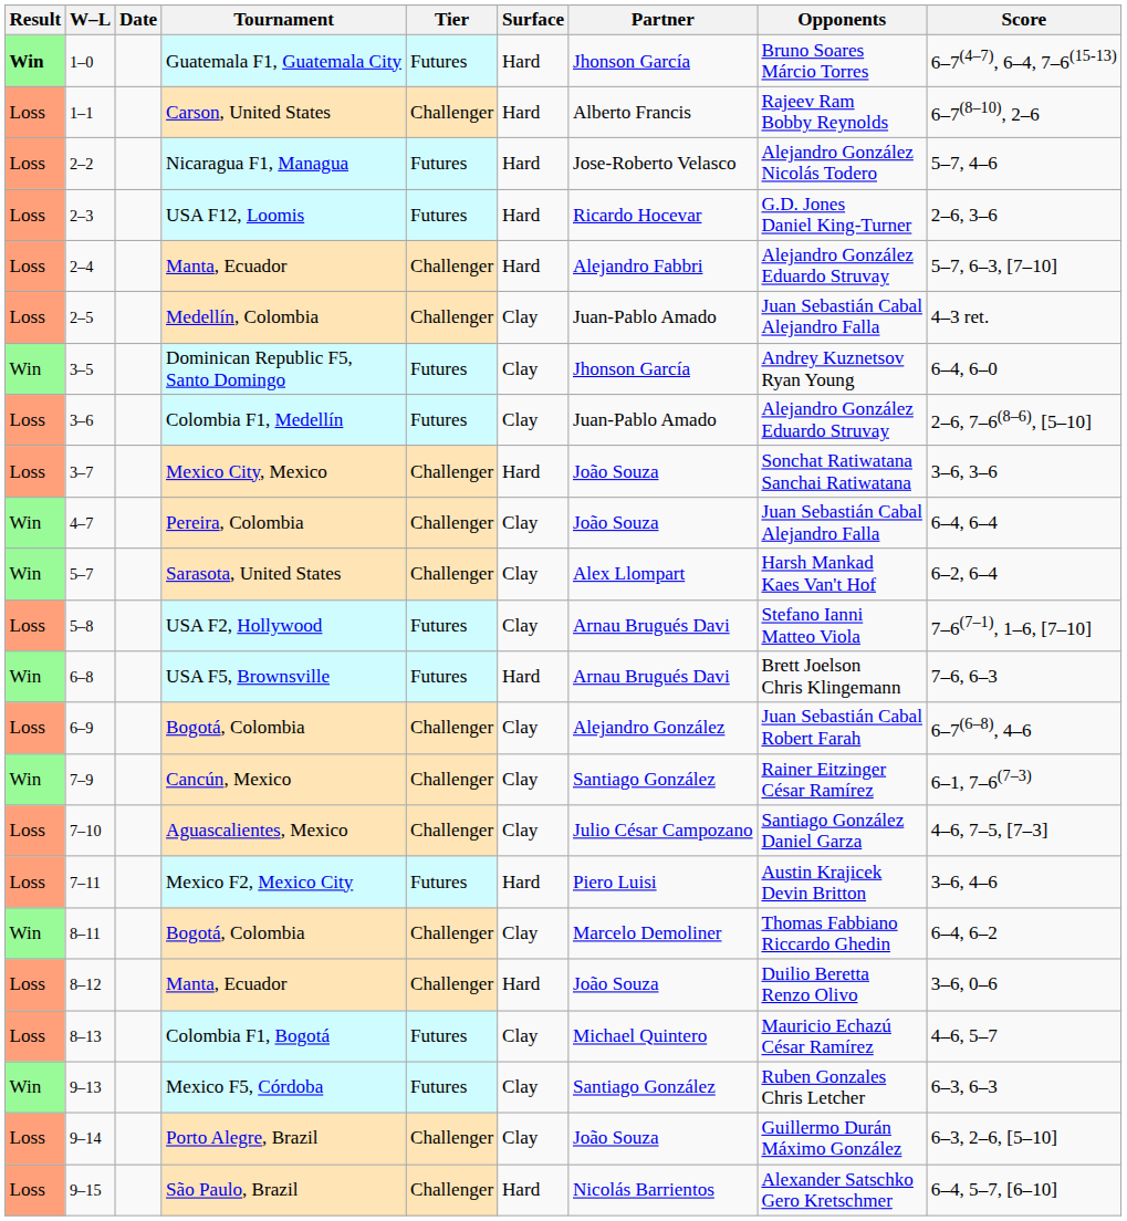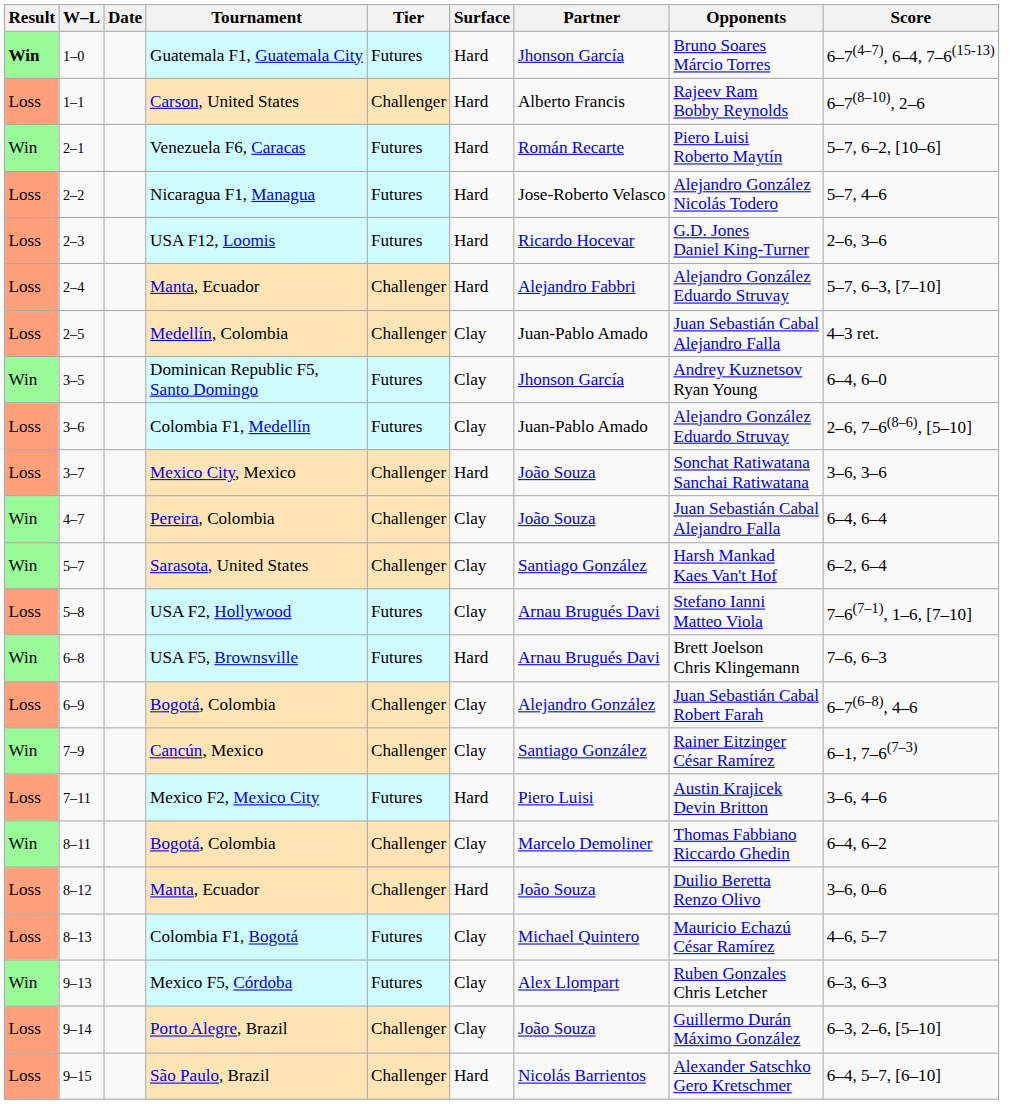 <table class="sortable wikitable">
 <tr>
 <th>Result</th>
 <th class=unsortable>W–L</th>
 <th>Date</th>
 <th>Tournament</th>
 <th>Tier</th>
 <th>Surface</th>
 <th>Partner</th>
 <th>Opponents</th>
 <th class=unsortable>Score</th>
 </tr>
 <tr>
 <td bgcolor=98FB98><strong>Win</strong></td>
 <td><small>1–0</small></td>
 <td></td>
 <td style=background:#cffcff>Guatemala F1, <a href='#'>Guatemala City</a></td>
 <td style=background:#cffcff>Futures</td>
 <td>Hard</td>
 <td> <a href='#'>Jhonson García</a></td>
 <td> <a href='#'>Bruno Soares</a> <br>  <a href='#'>Márcio Torres</a></td>
 <td>6–7<sup>(4–7)</sup>, 6–4, 7–6<sup>(15-13)</sup></td>
 </tr>
 <tr>
 <td bgcolor=FFA07A>Loss</td>
 <td><small>1–1</small></td>
 <td></td>
 <td style="background:moccasin;"><a href='#'>Carson</a>, United States</td>
 <td style="background:moccasin;">Challenger</td>
 <td>Hard</td>
 <td> Alberto Francis</td>
 <td> <a href='#'>Rajeev Ram</a> <br>  <a href='#'>Bobby Reynolds</a></td>
 <td>6–7<sup>(8–10)</sup>, 2–6</td>
+</tr>
+<tr>
+<td bgcolor=98FB98>Win</td>
+<td><small>2–1</small></td>
+<td></td>
+<td style=background:#cffcff>Venezuela F6, <a href='#'>Caracas</a></td>
+<td style=background:#cffcff>Futures</td>
+<td>Hard</td>
+<td> <a href='#'>Román Recarte</a></td>
+<td> <a href='#'>Piero Luisi</a> <br>  <a href='#'>Roberto Maytín</a></td>
+<td>5–7, 6–2, [10–6]</td>
 </tr>
 <tr>
 <td bgcolor=FFA07A>Loss</td>
 <td><small>2–2</small></td>
 <td></td>
 <td style=background:#cffcff>Nicaragua F1, <a href='#'>Managua</a></td>
 <td style=background:#cffcff>Futures</td>
 <td>Hard</td>
 <td> Jose-Roberto Velasco</td>
 <td> <a href='#'>Alejandro González</a> <br>  <a href='#'>Nicolás Todero</a></td>
 <td>5–7, 4–6</td>
 </tr>
 <tr>
 <td bgcolor=FFA07A>Loss</td>
 <td><small>2–3</small></td>
 <td></td>
 <td style=background:#cffcff>USA F12, <a href='#'>Loomis</a></td>
 <td style=background:#cffcff>Futures</td>
 <td>Hard</td>
 <td> <a href='#'>Ricardo Hocevar</a></td>
 <td> <a href='#'>G.D. Jones</a> <br>  <a href='#'>Daniel King-Turner</a></td>
 <td>2–6, 3–6</td>
 </tr>
 <tr>
 <td bgcolor=FFA07A>Loss</td>
 <td><small>2–4</small></td>
 <td></td>
 <td style="background:moccasin;"><a href='#'>Manta</a>, Ecuador</td>
 <td style="background:moccasin;">Challenger</td>
 <td>Hard</td>
 <td> <a href='#'>Alejandro Fabbri</a></td>
 <td> <a href='#'>Alejandro González</a> <br>  <a href='#'>Eduardo Struvay</a></td>
 <td>5–7, 6–3, [7–10]</td>
 </tr>
 <tr>
 <td bgcolor=FFA07A>Loss</td>
 <td><small>2–5</small></td>
 <td></td>
 <td style="background:moccasin;"><a href='#'>Medellín</a>, Colombia</td>
 <td style="background:moccasin;">Challenger</td>
 <td>Clay</td>
 <td> Juan-Pablo Amado</td>
 <td> <a href='#'>Juan Sebastián Cabal</a> <br>  <a href='#'>Alejandro Falla</a></td>
 <td>4–3 ret.</td>
 </tr>
 <tr>
 <td bgcolor=98FB98>Win</td>
 <td><small>3–5</small></td>
 <td></td>
 <td style=background:#cffcff>Dominican Republic F5, <br> <a href='#'>Santo Domingo</a></td>
 <td style=background:#cffcff>Futures</td>
 <td>Clay</td>
 <td> <a href='#'>Jhonson García</a></td>
 <td> <a href='#'>Andrey Kuznetsov</a> <br>  Ryan Young</td>
 <td>6–4, 6–0</td>
 </tr>
 <tr>
 <td bgcolor=FFA07A>Loss</td>
 <td><small>3–6</small></td>
 <td></td>
 <td style=background:#cffcff>Colombia F1, <a href='#'>Medellín</a></td>
 <td style=background:#cffcff>Futures</td>
 <td>Clay</td>
 <td> Juan-Pablo Amado</td>
 <td> <a href='#'>Alejandro González</a> <br>  <a href='#'>Eduardo Struvay</a></td>
 <td>2–6, 7–6<sup>(8–6)</sup>, [5–10]</td>
 </tr>
 <tr>
 <td bgcolor=FFA07A>Loss</td>
 <td><small>3–7</small></td>
 <td></td>
 <td style="background:moccasin;"><a href='#'>Mexico City</a>, Mexico</td>
 <td style="background:moccasin;">Challenger</td>
 <td>Hard</td>
 <td> <a href='#'>João Souza</a></td>
 <td> <a href='#'>Sonchat Ratiwatana</a> <br>  <a href='#'>Sanchai Ratiwatana</a></td>
 <td>3–6, 3–6</td>
 </tr>
 <tr>
 <td bgcolor=98FB98>Win</td>
 <td><small>4–7</small></td>
 <td></td>
 <td style="background:moccasin;"><a href='#'>Pereira</a>, Colombia</td>
 <td style="background:moccasin;">Challenger</td>
 <td>Clay</td>
 <td> <a href='#'>João Souza</a></td>
 <td> <a href='#'>Juan Sebastián Cabal</a> <br>  <a href='#'>Alejandro Falla</a></td>
 <td>6–4, 6–4</td>
 </tr>
 <tr>
 <td bgcolor=98FB98>Win</td>
 <td><small>5–7</small></td>
 <td></td>
 <td style="background:moccasin;"><a href='#'>Sarasota</a>, United States</td>
 <td style="background:moccasin;">Challenger</td>
 <td>Clay</td>
-<td> <a href='#'>Alex Llompart</a></td>
+<td> <a href='#'>Santiago González</a></td>
 <td> <a href='#'>Harsh Mankad</a> <br>  <a href='#'>Kaes Van't Hof</a></td>
 <td>6–2, 6–4</td>
 </tr>
 <tr>
 <td bgcolor=FFA07A>Loss</td>
 <td><small>5–8</small></td>
 <td></td>
 <td style=background:#cffcff>USA F2, <a href='#'>Hollywood</a></td>
 <td style=background:#cffcff>Futures</td>
 <td>Clay</td>
 <td> <a href='#'>Arnau Brugués Davi</a></td>
 <td> <a href='#'>Stefano Ianni</a> <br>  <a href='#'>Matteo Viola</a></td>
 <td>7–6<sup>(7–1)</sup>, 1–6, [7–10]</td>
 </tr>
 <tr>
 <td bgcolor=98FB98>Win</td>
 <td><small>6–8</small></td>
 <td></td>
 <td style=background:#cffcff>USA F5, <a href='#'>Brownsville</a></td>
 <td style=background:#cffcff>Futures</td>
 <td>Hard</td>
 <td> <a href='#'>Arnau Brugués Davi</a></td>
 <td> Brett Joelson <br>  Chris Klingemann</td>
 <td>7–6, 6–3</td>
 </tr>
 <tr>
 <td bgcolor=FFA07A>Loss</td>
 <td><small>6–9</small></td>
 <td></td>
 <td style="background:moccasin;"><a href='#'>Bogotá</a>, Colombia</td>
 <td style="background:moccasin;">Challenger</td>
 <td>Clay</td>
 <td> <a href='#'>Alejandro González</a></td>
 <td> <a href='#'>Juan Sebastián Cabal</a> <br>  <a href='#'>Robert Farah</a></td>
 <td>6–7<sup>(6–8)</sup>, 4–6</td>
 </tr>
 <tr>
 <td bgcolor=98FB98>Win</td>
 <td><small>7–9</small></td>
 <td></td>
 <td style="background:moccasin;"><a href='#'>Cancún</a>, Mexico</td>
 <td style="background:moccasin;">Challenger</td>
 <td>Clay</td>
 <td> <a href='#'>Santiago González</a></td>
 <td> <a href='#'>Rainer Eitzinger</a> <br>  <a href='#'>César Ramírez</a></td>
 <td>6–1, 7–6<sup>(7–3)</sup></td>
-</tr>
-<tr>
-<td bgcolor=FFA07A>Loss</td>
-<td><small>7–10</small></td>
-<td></td>
-<td style="background:moccasin;"><a href='#'>Aguascalientes</a>, Mexico</td>
-<td style="background:moccasin;">Challenger</td>
-<td>Clay</td>
-<td> <a href='#'>Julio César Campozano</a></td>
-<td> <a href='#'>Santiago González</a> <br>  <a href='#'>Daniel Garza</a></td>
-<td>4–6, 7–5, [7–3]</td>
 </tr>
 <tr>
 <td bgcolor=FFA07A>Loss</td>
 <td><small>7–11</small></td>
 <td></td>
 <td style=background:#cffcff>Mexico F2, <a href='#'>Mexico City</a></td>
 <td style=background:#cffcff>Futures</td>
 <td>Hard</td>
 <td> <a href='#'>Piero Luisi</a></td>
 <td> <a href='#'>Austin Krajicek</a> <br>  <a href='#'>Devin Britton</a></td>
 <td>3–6, 4–6</td>
 </tr>
 <tr>
 <td bgcolor=98FB98>Win</td>
 <td><small>8–11</small></td>
 <td></td>
 <td style="background:moccasin;"><a href='#'>Bogotá</a>, Colombia</td>
 <td style="background:moccasin;">Challenger</td>
 <td>Clay</td>
 <td> <a href='#'>Marcelo Demoliner</a></td>
 <td> <a href='#'>Thomas Fabbiano</a> <br>  <a href='#'>Riccardo Ghedin</a></td>
 <td>6–4, 6–2</td>
 </tr>
 <tr>
 <td bgcolor=FFA07A>Loss</td>
 <td><small>8–12</small></td>
 <td></td>
 <td style="background:moccasin;"><a href='#'>Manta</a>, Ecuador</td>
 <td style="background:moccasin;">Challenger</td>
 <td>Hard</td>
 <td> <a href='#'>João Souza</a></td>
 <td> <a href='#'>Duilio Beretta</a> <br>  <a href='#'>Renzo Olivo</a></td>
 <td>3–6, 0–6</td>
 </tr>
 <tr>
 <td bgcolor=FFA07A>Loss</td>
 <td><small>8–13</small></td>
 <td></td>
 <td style=background:#cffcff>Colombia F1, <a href='#'>Bogotá</a></td>
 <td style=background:#cffcff>Futures</td>
 <td>Clay</td>
 <td> <a href='#'>Michael Quintero</a></td>
 <td> <a href='#'>Mauricio Echazú</a> <br>  <a href='#'>César Ramírez</a></td>
 <td>4–6, 5–7</td>
 </tr>
 <tr>
 <td bgcolor=98FB98>Win</td>
 <td><small>9–13</small></td>
 <td></td>
 <td style=background:#cffcff>Mexico F5, <a href='#'>Córdoba</a></td>
 <td style=background:#cffcff>Futures</td>
 <td>Clay</td>
-<td> <a href='#'>Santiago González</a></td>
+<td> <a href='#'>Alex Llompart</a></td>
 <td> <a href='#'>Ruben Gonzales</a> <br>  Chris Letcher</td>
 <td>6–3, 6–3</td>
 </tr>
 <tr>
 <td bgcolor=FFA07A>Loss</td>
 <td><small>9–14</small></td>
 <td></td>
 <td style="background:moccasin;"><a href='#'>Porto Alegre</a>, Brazil</td>
 <td style="background:moccasin;">Challenger</td>
 <td>Clay</td>
 <td> <a href='#'>João Souza</a></td>
 <td> <a href='#'>Guillermo Durán</a> <br>  <a href='#'>Máximo González</a></td>
 <td>6–3, 2–6, [5–10]</td>
 </tr>
 <tr>
 <td bgcolor=FFA07A>Loss</td>
 <td><small>9–15</small></td>
 <td></td>
 <td style="background:moccasin;"><a href='#'>São Paulo</a>, Brazil</td>
 <td style="background:moccasin;">Challenger</td>
 <td>Hard</td>
 <td> <a href='#'>Nicolás Barrientos</a></td>
 <td> <a href='#'>Alexander Satschko</a> <br>  <a href='#'>Gero Kretschmer</a></td>
 <td>6–4, 5–7, [6–10]</td>
 </tr>
 </table>
